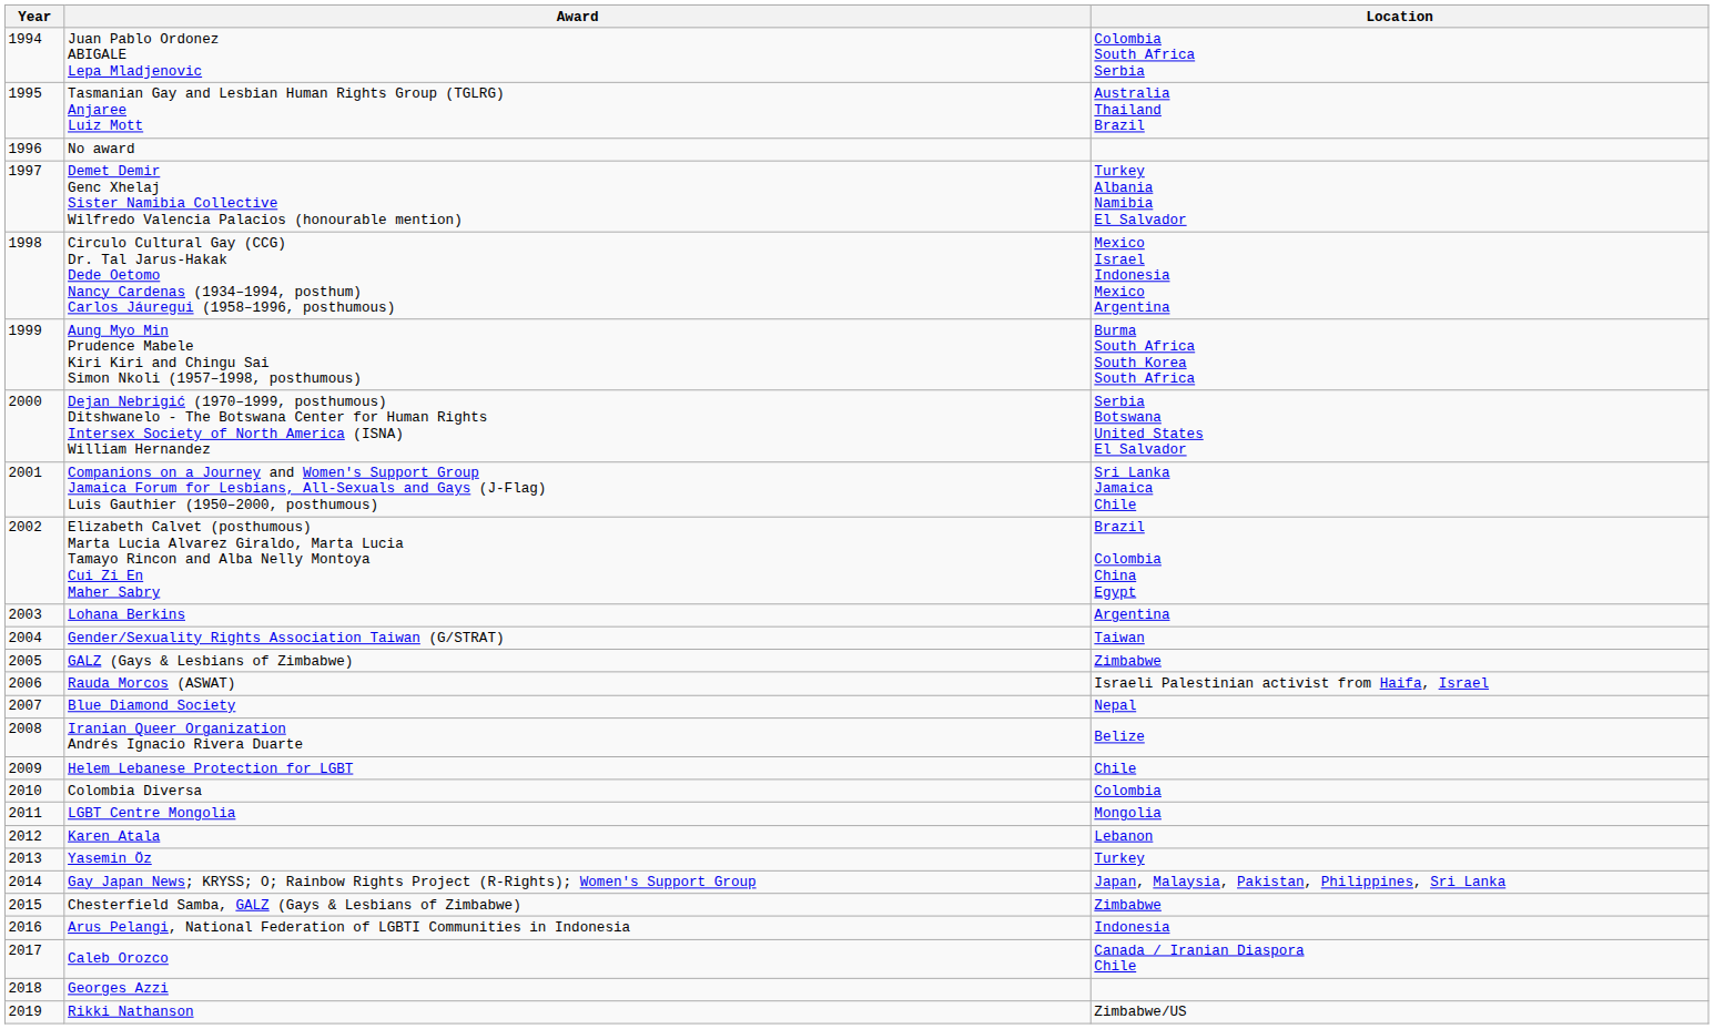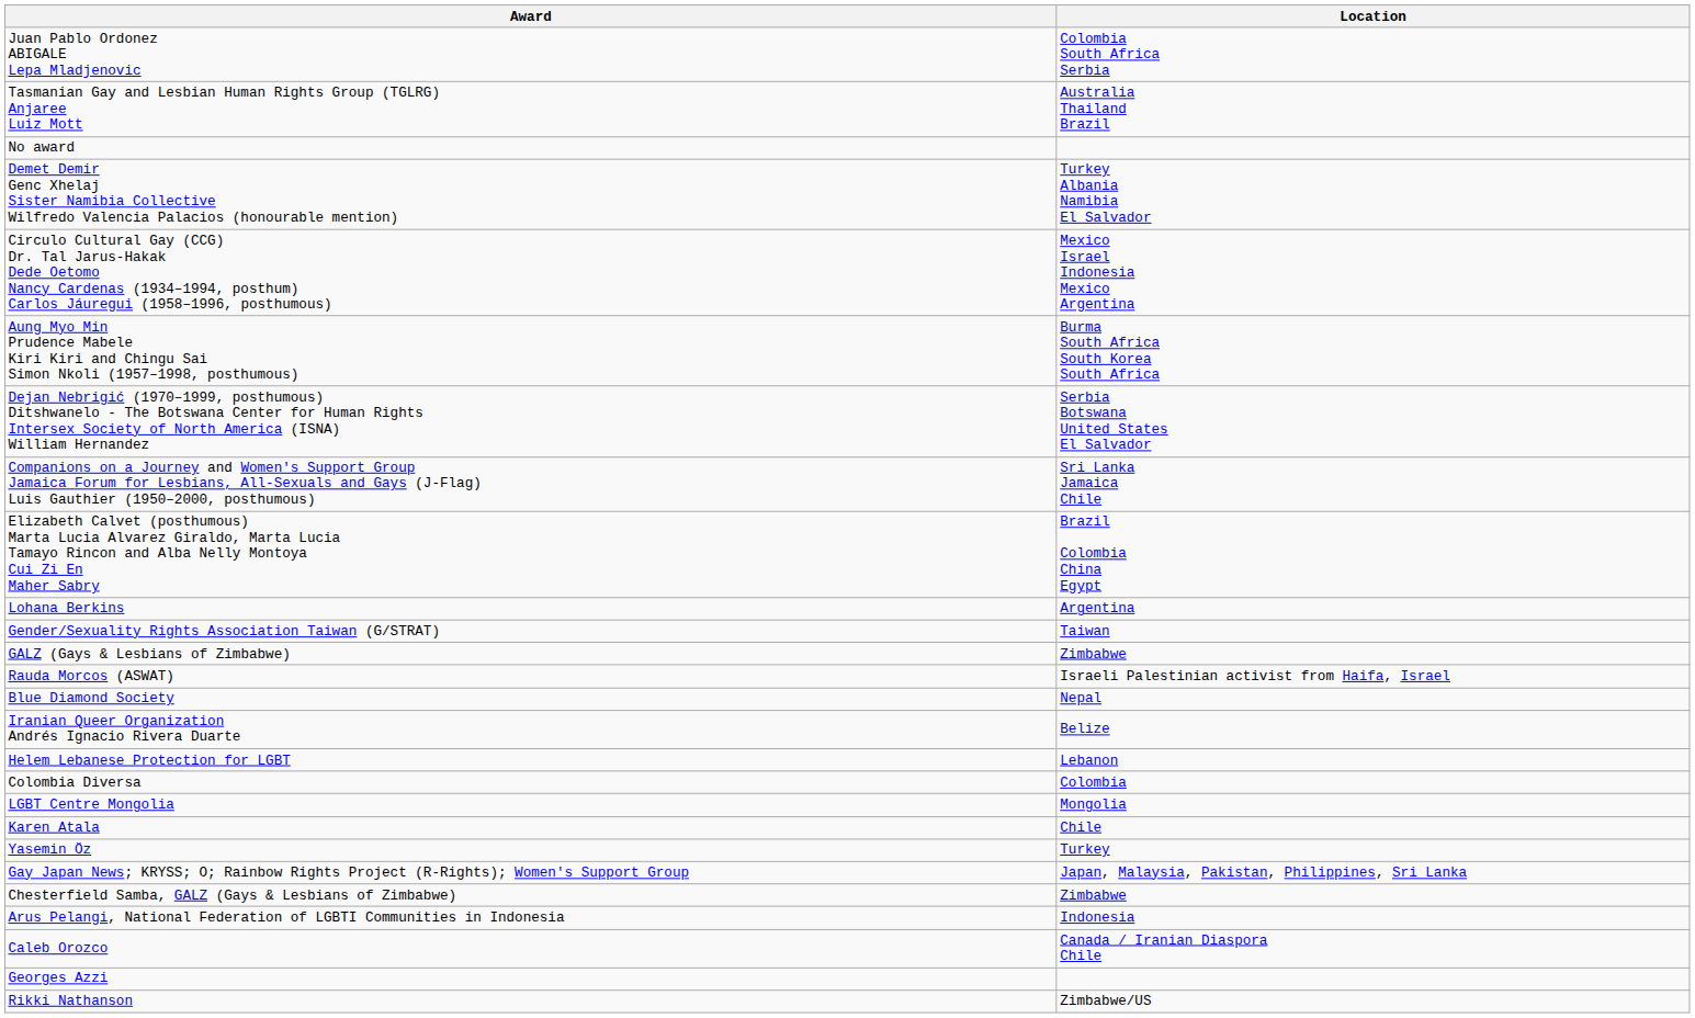 <table style="width:100%" class="wikitable" |>
 <tr>
-<th valign="top">Year</th>
 <th>Award</th>
 <th>Location</th>
 </tr>
 <tr>
-<td valign="top">1994</td>
 <td>Juan Pablo Ordonez<br>ABIGALE<br><a href='#'>Lepa Mladjenovic</a></td>
 <td><a href='#'>Colombia</a><br><a href='#'>South Africa</a><br><a href='#'>Serbia</a></td>
 </tr>
 <tr>
-<td valign="top">1995</td>
 <td>Tasmanian Gay and Lesbian Human Rights Group (TGLRG)<br><a href='#'>Anjaree</a><br><a href='#'>Luiz Mott</a></td>
 <td><a href='#'>Australia</a><br><a href='#'>Thailand</a><br><a href='#'>Brazil</a></td>
 </tr>
 <tr>
-<td valign="top">1996</td>
 <td>No award</td>
 <td></td>
 </tr>
 <tr>
-<td valign="top">1997</td>
 <td><a href='#'>Demet Demir</a><br>Genc Xhelaj<br><a href='#'>Sister Namibia Collective</a><br>Wilfredo Valencia Palacios (honourable mention)</td>
 <td><a href='#'>Turkey</a><br><a href='#'>Albania</a><br><a href='#'>Namibia</a><br><a href='#'>El Salvador</a></td>
 </tr>
 <tr>
-<td valign="top">1998</td>
 <td>Circulo Cultural Gay (CCG)<br>Dr. Tal Jarus-Hakak<br><a href='#'>Dede Oetomo</a><br><a href='#'>Nancy Cardenas</a> (1934–1994, posthum)<br><a href='#'>Carlos Jáuregui</a> (1958–1996, posthumous)</td>
 <td><a href='#'>Mexico</a><br><a href='#'>Israel</a><br><a href='#'>Indonesia</a><br><a href='#'>Mexico</a><br><a href='#'>Argentina</a></td>
 </tr>
 <tr>
-<td valign="top">1999</td>
 <td><a href='#'>Aung Myo Min</a><br>Prudence Mabele<br>Kiri Kiri and Chingu Sai<br>Simon Nkoli (1957–1998, posthumous)</td>
 <td><a href='#'>Burma</a><br><a href='#'>South Africa</a><br><a href='#'>South Korea</a><br><a href='#'>South Africa</a></td>
 </tr>
 <tr>
-<td valign="top">2000</td>
 <td><a href='#'>Dejan Nebrigić</a> (1970–1999, posthumous)<br>Ditshwanelo - The Botswana Center for Human Rights<br><a href='#'>Intersex Society of North America</a> (ISNA)<br>William Hernandez</td>
 <td><a href='#'>Serbia</a><br><a href='#'>Botswana</a><br><a href='#'>United States</a><br><a href='#'>El Salvador</a></td>
 </tr>
 <tr>
-<td valign="top">2001</td>
 <td><a href='#'>Companions on a Journey</a> and <a href='#'>Women's Support Group</a><br><a href='#'>Jamaica Forum for Lesbians, All-Sexuals and Gays</a> (J-Flag)<br>Luis Gauthier (1950–2000, posthumous)</td>
 <td><a href='#'>Sri Lanka</a><br><a href='#'>Jamaica</a><br><a href='#'>Chile</a></td>
 </tr>
 <tr>
-<td valign="top">2002</td>
 <td>Elizabeth Calvet (posthumous)<br>Marta Lucia Alvarez Giraldo, Marta Lucia<br>Tamayo Rincon and Alba Nelly Montoya<br><a href='#'>Cui Zi En</a><br><a href='#'>Maher Sabry</a></td>
 <td><a href='#'>Brazil</a><br> <br><a href='#'>Colombia</a><br><a href='#'>China</a><br><a href='#'>Egypt</a></td>
 </tr>
 <tr>
-<td valign="top">2003</td>
 <td><a href='#'>Lohana Berkins</a></td>
 <td><a href='#'>Argentina</a></td>
 </tr>
 <tr>
-<td valign="top">2004</td>
 <td><a href='#'>Gender/Sexuality Rights Association Taiwan</a> (G/STRAT)</td>
 <td><a href='#'>Taiwan</a></td>
 </tr>
 <tr>
-<td valign="top">2005</td>
 <td><a href='#'>GALZ</a> (Gays & Lesbians of Zimbabwe)</td>
 <td><a href='#'>Zimbabwe</a></td>
 </tr>
 <tr>
-<td valign="top">2006</td>
 <td><a href='#'>Rauda Morcos</a> (ASWAT)</td>
 <td>Israeli Palestinian activist from <a href='#'>Haifa</a>, <a href='#'>Israel</a></td>
 </tr>
 <tr>
-<td valign="top">2007</td>
 <td><a href='#'>Blue Diamond Society</a></td>
 <td><a href='#'>Nepal</a></td>
 </tr>
 <tr>
-<td valign="top">2008</td>
 <td><a href='#'>Iranian Queer Organization</a><br>Andrés Ignacio Rivera Duarte<br></td>
 <td><a href='#'>Belize</a></td>
 </tr>
 <tr>
-<td valign="top">2009</td>
 <td><a href='#'>Helem Lebanese Protection for LGBT</a></td>
-<td><a href='#'>Chile</a></td>
+<td><a href='#'>Lebanon</a></td>
 </tr>
 <tr>
-<td valign="top">2010</td>
 <td>Colombia Diversa</td>
 <td><a href='#'>Colombia</a></td>
 </tr>
 <tr>
-<td valign="top">2011</td>
 <td><a href='#'>LGBT Centre Mongolia</a></td>
 <td><a href='#'>Mongolia</a></td>
 </tr>
 <tr>
-<td valign="top">2012</td>
 <td><a href='#'>Karen Atala</a></td>
-<td><a href='#'>Lebanon</a></td>
+<td><a href='#'>Chile</a></td>
 </tr>
 <tr>
-<td valign="top">2013</td>
 <td><a href='#'>Yasemin Öz</a></td>
 <td><a href='#'>Turkey</a></td>
 </tr>
 <tr>
-<td valign="top">2014</td>
 <td><a href='#'>Gay Japan News</a>; KRYSS; O; Rainbow Rights Project (R-Rights); <a href='#'>Women's Support Group</a></td>
 <td><a href='#'>Japan</a>, <a href='#'>Malaysia</a>, <a href='#'>Pakistan</a>, <a href='#'>Philippines</a>, <a href='#'>Sri Lanka</a></td>
 </tr>
 <tr>
-<td valign="top">2015</td>
 <td>Chesterfield Samba, <a href='#'>GALZ</a> (Gays & Lesbians of Zimbabwe)</td>
 <td><a href='#'>Zimbabwe</a></td>
 </tr>
 <tr>
-<td valign="top">2016</td>
 <td><a href='#'>Arus Pelangi</a>, National Federation of LGBTI Communities in Indonesia</td>
 <td><a href='#'>Indonesia</a></td>
 </tr>
 <tr>
-<td valign="top">2017</td>
 <td><a href='#'>Caleb Orozco</a></td>
 <td><a href='#'>Canada / Iranian Diaspora</a><br><a href='#'>Chile</a></td>
 </tr>
 <tr>
-<td valign="top">2018</td>
 <td><a href='#'>Georges Azzi</a></td>
 <td></td>
 </tr>
 <tr>
-<td valign="top">2019</td>
 <td><a href='#'>Rikki Nathanson</a></td>
 <td>Zimbabwe/US</td>
 </tr>
 </table>
